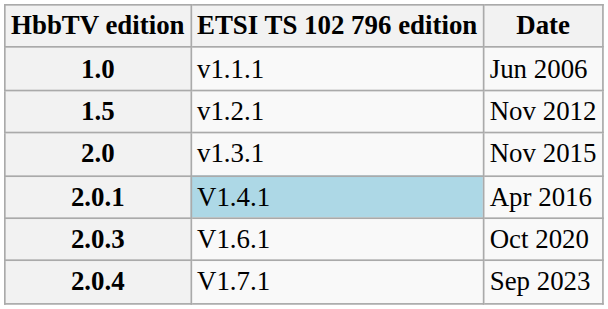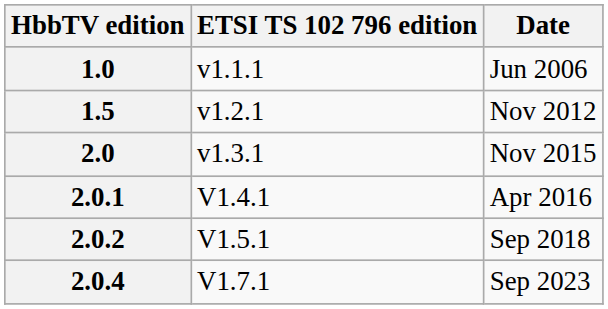 <table class="wikitable">
 <tr>
 <th scope="col">HbbTV edition</th>
 <th scope="col">ETSI TS 102 796 edition</th>
 <th scope="col">Date</th>
 </tr>
 <tr>
 <th scope="row">1.0</th>
 <td>v1.1.1</td>
 <td>Jun 2006</td>
 </tr>
 <tr>
 <th scope="row">1.5</th>
 <td>v1.2.1</td>
 <td>Nov 2012</td>
 </tr>
 <tr>
 <th scope="row">2.0</th>
 <td>v1.3.1</td>
 <td>Nov 2015</td>
 </tr>
 <tr>
 <th scope="row">2.0.1</th>
-<td style="background: lightblue;">V1.4.1</td>
+<td>V1.4.1</td>
 <td>Apr 2016</td>
 </tr>
 <tr>
-<th scope="row">2.0.3</th>
-<td>V1.6.1</td>
-<td>Oct 2020</td>
+<th scope="row">2.0.2</th>
+<td>V1.5.1</td>
+<td>Sep 2018</td>
 </tr>
 <tr>
 <th scope="row">2.0.4</th>
 <td>V1.7.1</td>
 <td>Sep 2023</td>
 </tr>
 </table>
